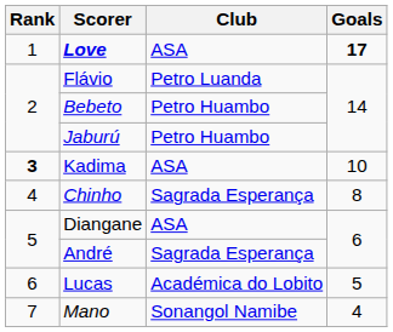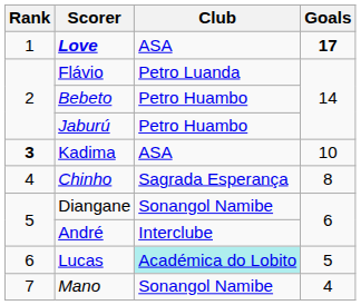 <table class="wikitable" style="text-align:center">
 <tr>
 <th>Rank</th>
 <th>Scorer</th>
 <th>Club</th>
 <th>Goals</th>
 </tr>
 <tr>
 <td>1</td>
 <td align="left"> <strong><a href='#'><em>Love</em></a></strong></td>
 <td align="left"><a href='#'>ASA</a></td>
 <td><strong>17</strong></td>
 </tr>
 <tr>
 <td rowspan=3>2</td>
 <td align="left"> <a href='#'>Flávio</a></td>
 <td align="left"><a href='#'>Petro Luanda</a></td>
 <td rowspan=3>14</td>
 </tr>
 <tr>
 <td align="left"> <a href='#'><em>Bebeto</em></a></td>
 <td align="left"><a href='#'>Petro Huambo</a></td>
 </tr>
 <tr>
 <td align="left"> <a href='#'><em>Jaburú</em></a></td>
 <td align="left"><a href='#'>Petro Huambo</a></td>
 </tr>
 <tr>
 <td><strong>3</strong></td>
 <td align="left"> <a href='#'>Kadima</a></td>
 <td align="left"><a href='#'>ASA</a></td>
 <td>10</td>
 </tr>
 <tr>
 <td>4</td>
 <td align="left"> <em><a href='#'>Chinho</a></em></td>
 <td align="left"><a href='#'>Sagrada Esperança</a></td>
 <td>8</td>
 </tr>
 <tr>
 <td rowspan=2>5</td>
 <td align="left"> Diangane</td>
-<td align="left"><a href='#'>ASA</a></td>
+<td align="left"><a href='#'>Sonangol Namibe</a></td>
 <td rowspan=2>6</td>
 </tr>
 <tr>
 <td align="left"> <a href='#'>André</a></td>
-<td align="left"><a href='#'>Sagrada Esperança</a></td>
+<td align="left"><a href='#'>Interclube</a></td>
 </tr>
 <tr>
 <td>6</td>
 <td align="left"> <a href='#'>Lucas</a></td>
-<td align="left"><a href='#'>Académica do Lobito</a></td>
+<td align="left" style="background: paleturquoise;"><a href='#'>Académica do Lobito</a></td>
 <td>5</td>
 </tr>
 <tr>
 <td>7</td>
 <td align="left"> <em>Mano</em></td>
 <td align="left"><a href='#'>Sonangol Namibe</a></td>
 <td>4</td>
 </tr>
 </table>
